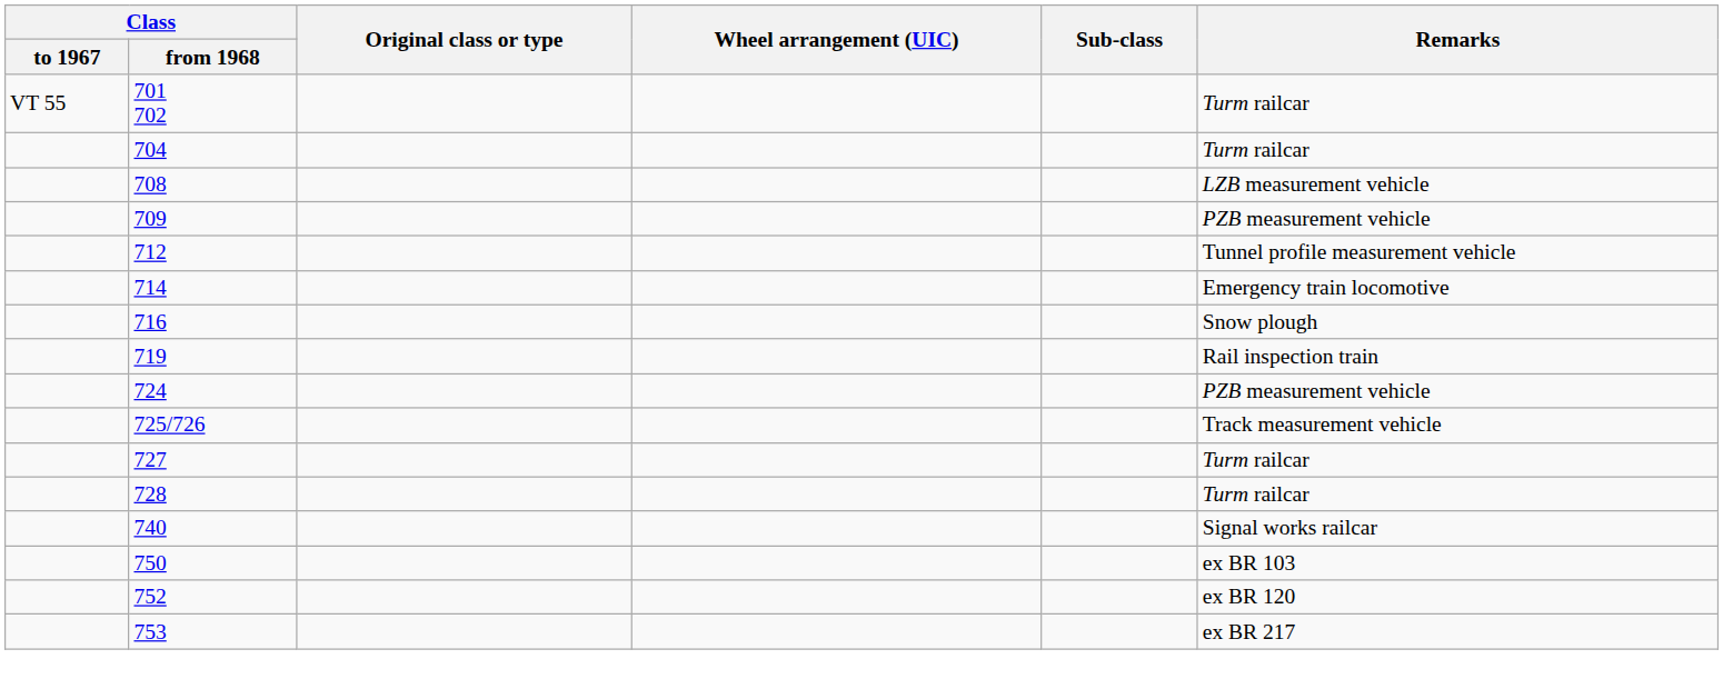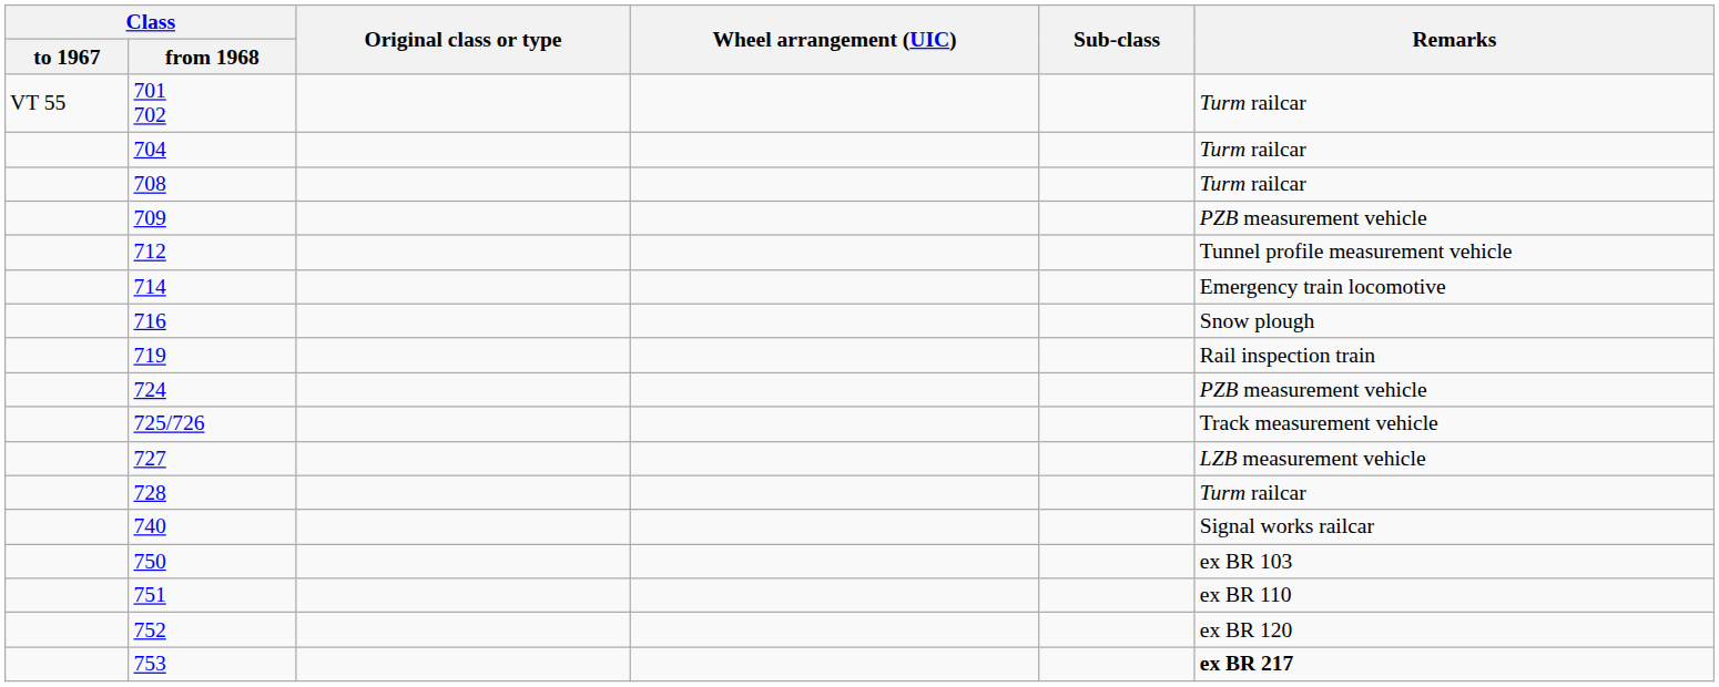 <table class="wikitable"  width="100%">
 <tr>
 <th colspan="2"><a href='#'>Class</a></th>
 <th rowspan="2">Original class or type</th>
 <th rowspan="2">Wheel arrangement (<a href='#'>UIC</a>)</th>
 <th rowspan="2">Sub-class</th>
 <th rowspan="2">Remarks</th>
 </tr>
 <tr>
 <th>to 1967</th>
 <th>from 1968</th>
 </tr>
 <tr>
 <td>VT 55</td>
 <td><a href='#'>701</a> <br> <a href='#'>702</a></td>
 <td></td>
 <td></td>
 <td></td>
 <td><em>Turm</em> railcar</td>
 </tr>
 <tr>
 <td></td>
 <td><a href='#'>704</a></td>
 <td></td>
 <td></td>
 <td></td>
 <td><em>Turm</em> railcar</td>
 </tr>
 <tr>
 <td></td>
 <td><a href='#'>708</a></td>
 <td></td>
 <td></td>
 <td></td>
-<td><em>LZB</em> measurement vehicle</td>
+<td><em>Turm</em> railcar</td>
 </tr>
 <tr>
 <td></td>
 <td><a href='#'>709</a></td>
 <td></td>
 <td></td>
 <td></td>
 <td><em>PZB</em> measurement vehicle</td>
 </tr>
 <tr>
 <td></td>
 <td><a href='#'>712</a></td>
 <td></td>
 <td></td>
 <td></td>
 <td>Tunnel profile measurement vehicle</td>
 </tr>
 <tr>
 <td></td>
 <td><a href='#'>714</a></td>
 <td></td>
 <td></td>
 <td></td>
 <td>Emergency train locomotive</td>
 </tr>
 <tr>
 <td></td>
 <td><a href='#'>716</a></td>
 <td></td>
 <td></td>
 <td></td>
 <td>Snow plough</td>
 </tr>
 <tr>
 <td></td>
 <td><a href='#'>719</a></td>
 <td></td>
 <td></td>
 <td></td>
 <td>Rail inspection train</td>
 </tr>
 <tr>
 <td></td>
 <td><a href='#'>724</a></td>
 <td></td>
 <td></td>
 <td></td>
 <td><em>PZB</em> measurement vehicle</td>
 </tr>
 <tr>
 <td></td>
 <td><a href='#'>725/726</a></td>
 <td></td>
 <td></td>
 <td></td>
 <td>Track measurement vehicle</td>
 </tr>
 <tr>
 <td></td>
 <td><a href='#'>727</a></td>
 <td></td>
 <td></td>
 <td></td>
-<td><em>Turm</em> railcar</td>
+<td><em>LZB</em> measurement vehicle</td>
 </tr>
 <tr>
 <td></td>
 <td><a href='#'>728</a></td>
 <td></td>
 <td></td>
 <td></td>
 <td><em>Turm</em> railcar</td>
 </tr>
 <tr>
 <td></td>
 <td><a href='#'>740</a></td>
 <td></td>
 <td></td>
 <td></td>
 <td>Signal works railcar</td>
 </tr>
 <tr>
 <td></td>
 <td><a href='#'>750</a></td>
 <td></td>
 <td></td>
 <td></td>
 <td>ex BR 103</td>
 </tr>
 <tr>
 <td></td>
+<td><a href='#'>751</a></td>
+<td></td>
+<td></td>
+<td></td>
+<td>ex BR 110</td>
+</tr>
+<tr>
+<td></td>
 <td><a href='#'>752</a></td>
 <td></td>
 <td></td>
 <td></td>
 <td>ex BR 120</td>
 </tr>
 <tr>
 <td></td>
 <td><a href='#'>753</a></td>
 <td></td>
 <td></td>
 <td></td>
-<td>ex BR 217</td>
+<td><strong>ex BR 217</strong></td>
 </tr>
 </table>
